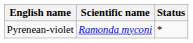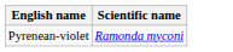 <table class="wikitable" |>
 <tr>
 <th>English name</th>
 <th>Scientific name</th>
-<th>Status</th>
 </tr>
 <tr>
 <td>Pyrenean-violet</td>
 <td><em><a href='#'>Ramonda myconi</a></em></td>
-<td>*</td>
 </tr>
 </table>
